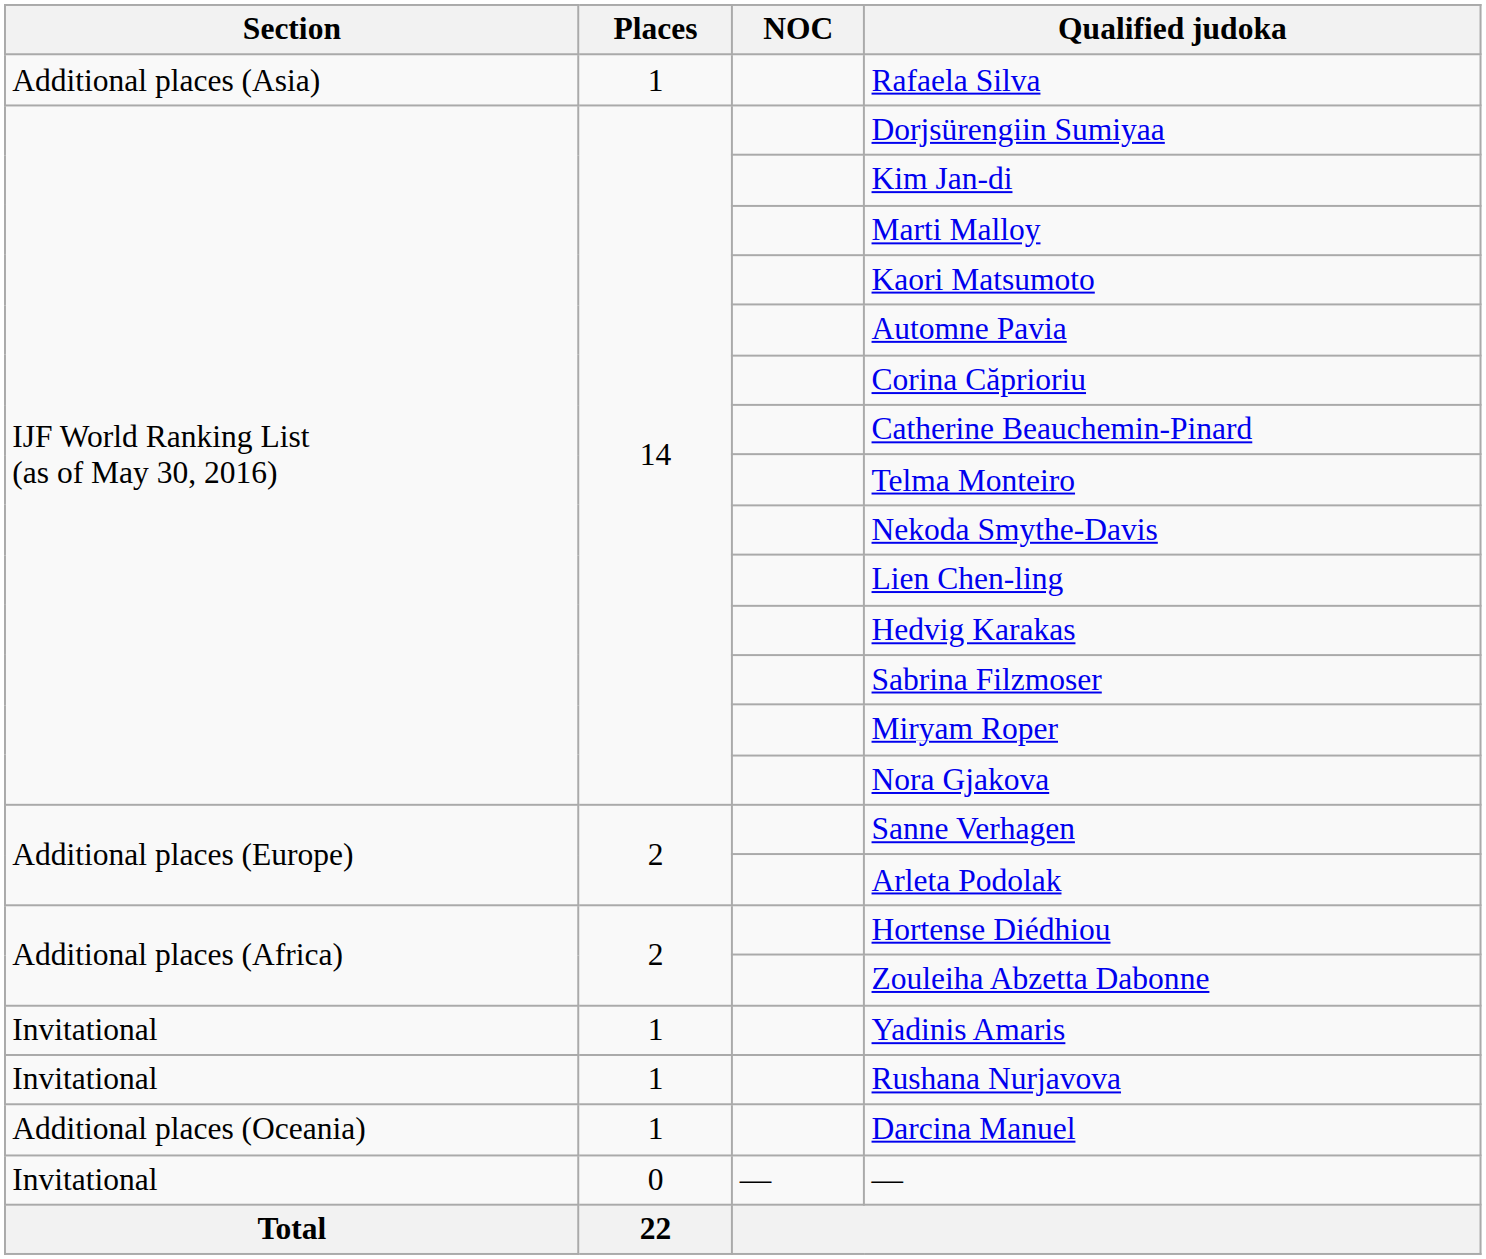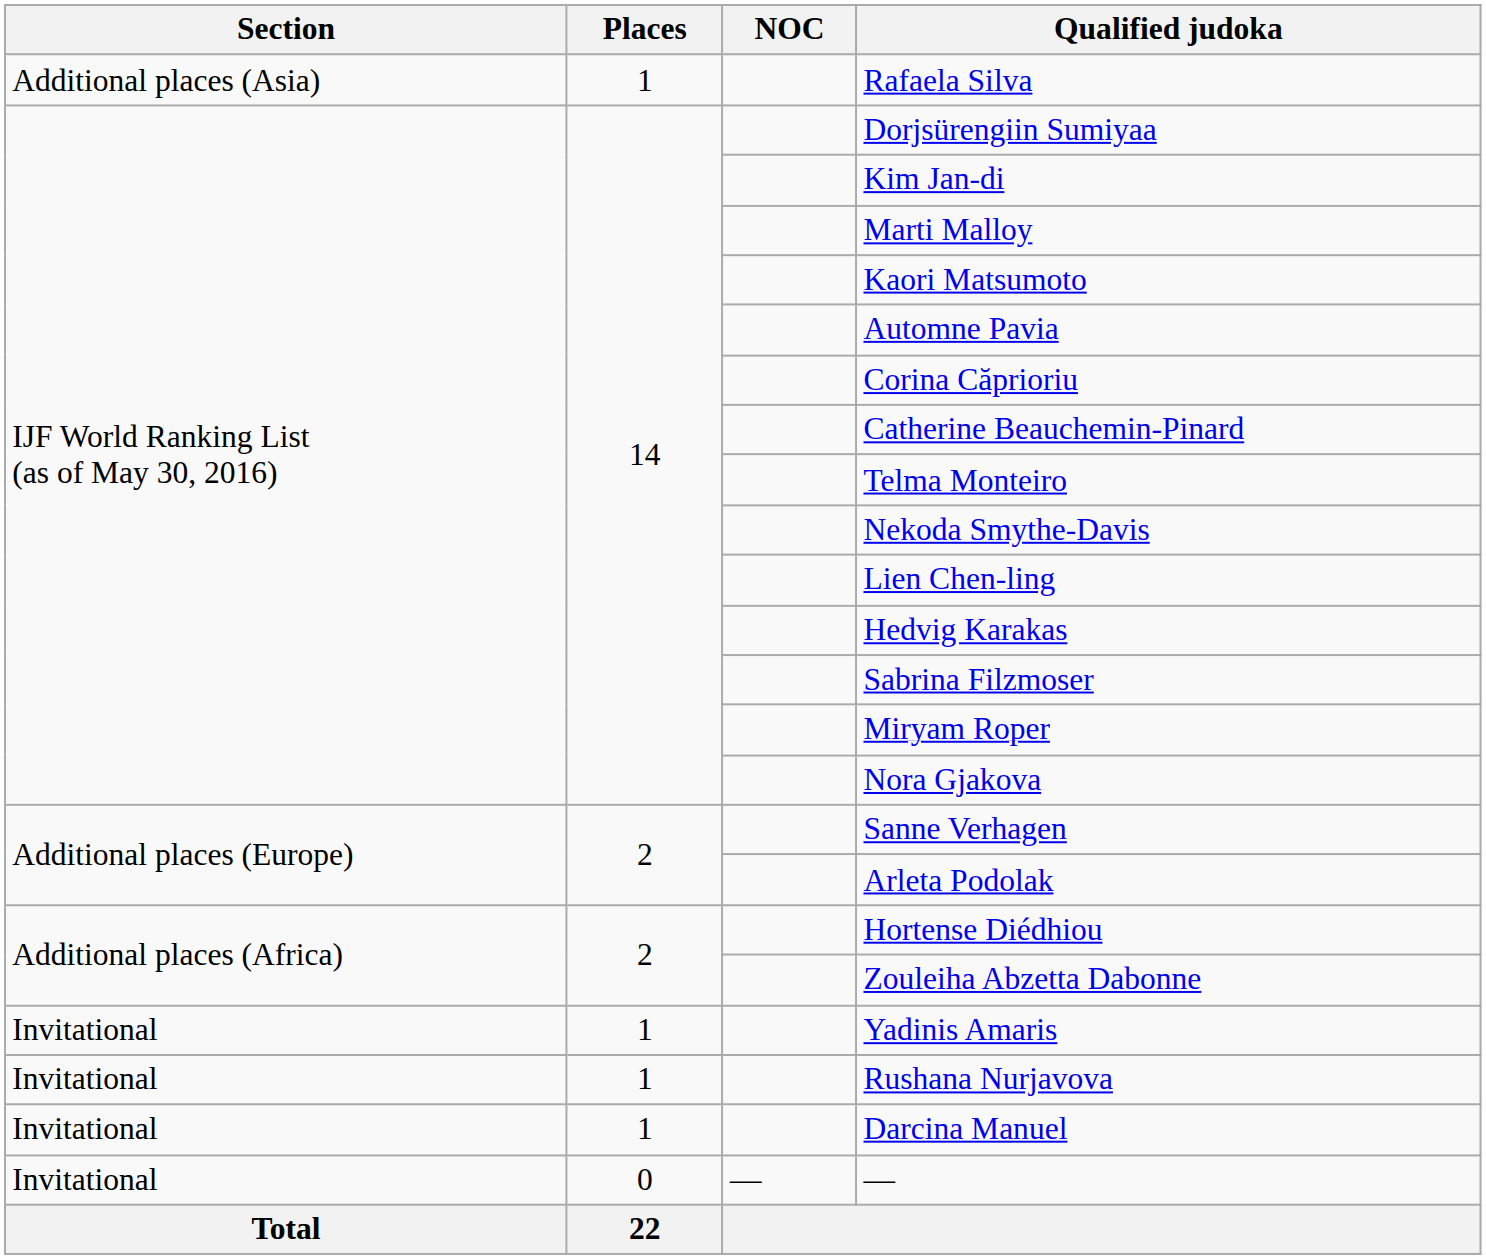 <table class="wikitable"  width=750>
 <tr>
 <th>Section</th>
 <th>Places</th>
 <th>NOC</th>
 <th>Qualified judoka</th>
 </tr>
 <tr>
 <td>Additional places (Asia)</td>
 <td align=center>1</td>
 <td></td>
 <td><a href='#'>Rafaela Silva</a></td>
 </tr>
 <tr>
 <td rowspan=14>IJF World Ranking List<br>(as of May 30, 2016)</td>
 <td rowspan=14 align=center>14</td>
 <td></td>
 <td><a href='#'>Dorjsürengiin Sumiyaa</a></td>
 </tr>
 <tr>
 <td></td>
 <td><a href='#'>Kim Jan-di</a></td>
 </tr>
 <tr>
 <td></td>
 <td><a href='#'>Marti Malloy</a></td>
 </tr>
 <tr>
 <td></td>
 <td><a href='#'>Kaori Matsumoto</a></td>
 </tr>
 <tr>
 <td></td>
 <td><a href='#'>Automne Pavia</a></td>
 </tr>
 <tr>
 <td></td>
 <td><a href='#'>Corina Căprioriu</a></td>
 </tr>
 <tr>
 <td></td>
 <td><a href='#'>Catherine Beauchemin-Pinard</a></td>
 </tr>
 <tr>
 <td></td>
 <td><a href='#'>Telma Monteiro</a></td>
 </tr>
 <tr>
 <td></td>
 <td><a href='#'>Nekoda Smythe-Davis</a></td>
 </tr>
 <tr>
 <td></td>
 <td><a href='#'>Lien Chen-ling</a></td>
 </tr>
 <tr>
 <td></td>
 <td><a href='#'>Hedvig Karakas</a></td>
 </tr>
 <tr>
 <td></td>
 <td><a href='#'>Sabrina Filzmoser</a></td>
 </tr>
 <tr>
 <td></td>
 <td><a href='#'>Miryam Roper</a></td>
 </tr>
 <tr>
 <td></td>
 <td><a href='#'>Nora Gjakova</a></td>
 </tr>
 <tr>
 <td rowspan=2>Additional places (Europe)</td>
 <td rowspan=2 align=center>2</td>
 <td></td>
 <td><a href='#'>Sanne Verhagen</a></td>
 </tr>
 <tr>
 <td></td>
 <td><a href='#'>Arleta Podolak</a></td>
 </tr>
 <tr>
 <td rowspan=2>Additional places (Africa)</td>
 <td rowspan=2 align=center>2</td>
 <td></td>
 <td><a href='#'>Hortense Diédhiou</a></td>
 </tr>
 <tr>
 <td></td>
 <td><a href='#'>Zouleiha Abzetta Dabonne</a></td>
 </tr>
 <tr>
 <td>Invitational</td>
 <td align=center>1</td>
 <td></td>
 <td><a href='#'>Yadinis Amaris</a></td>
 </tr>
 <tr>
 <td>Invitational</td>
 <td align=center>1</td>
 <td></td>
 <td><a href='#'>Rushana Nurjavova</a></td>
 </tr>
 <tr>
-<td>Additional places (Oceania)</td>
+<td>Invitational</td>
 <td align=center>1</td>
 <td></td>
 <td><a href='#'>Darcina Manuel</a></td>
 </tr>
 <tr>
 <td>Invitational</td>
 <td align=center>0</td>
 <td>—</td>
 <td>—</td>
 </tr>
 <tr>
 <th>Total</th>
 <th>22</th>
 <th colspan=2></th>
 </tr>
 </table>
